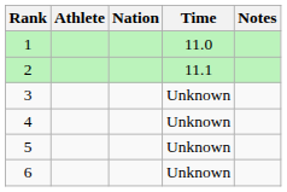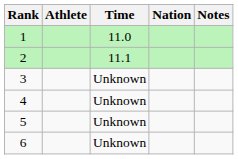 <table class="wikitable sortable">
 <tr>
 <th>Rank</th>
 <th>Athlete</th>
+<th>Time</th>
 <th>Nation</th>
-<th>Time</th>
 <th>Notes</th>
 </tr>
 <tr style="background:#bbf3bb;">
 <td align=center>1</td>
 <td></td>
+<td align=center>11.0</td>
 <td></td>
-<td align=center>11.0</td>
 <td align=center></td>
 </tr>
 <tr style="background:#bbf3bb;">
 <td align=center>2</td>
 <td></td>
+<td align=center>11.1</td>
 <td></td>
-<td align=center>11.1</td>
 <td align=center></td>
 </tr>
 <tr>
 <td align=center>3</td>
 <td></td>
+<td align=center>Unknown</td>
 <td></td>
-<td align=center>Unknown</td>
 <td></td>
 </tr>
 <tr>
 <td align=center>4</td>
 <td></td>
+<td align=center>Unknown</td>
 <td></td>
-<td align=center>Unknown</td>
 <td></td>
 </tr>
 <tr>
 <td align=center>5</td>
 <td></td>
+<td align=center>Unknown</td>
 <td></td>
-<td align=center>Unknown</td>
 <td></td>
 </tr>
 <tr>
 <td align=center>6</td>
 <td></td>
+<td align=center>Unknown</td>
 <td></td>
-<td align=center>Unknown</td>
 <td></td>
 </tr>
 </table>
